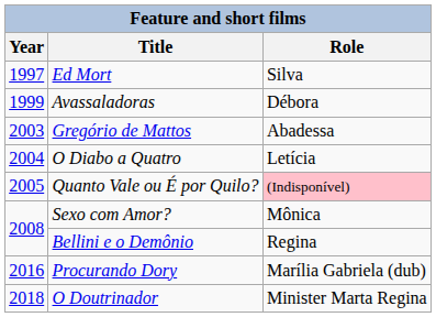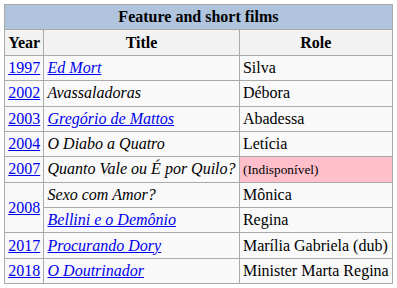 <table class="wikitable">
 <tr>
 <th colspan="5" style="background: LightSteelBlue;">Feature and short films</th>
 </tr>
 <tr>
 <th>Year</th>
 <th>Title</th>
 <th>Role</th>
 </tr>
 <tr>
 <td><a href='#'>1997</a></td>
 <td><em><a href='#'>Ed Mort</a></em></td>
 <td>Silva</td>
 </tr>
 <tr>
-<td><a href='#'>1999</a></td>
+<td><a href='#'>2002</a></td>
 <td><em>Avassaladoras</em></td>
 <td>Débora</td>
 </tr>
 <tr>
 <td><a href='#'>2003</a></td>
 <td><em><a href='#'>Gregório de Mattos</a></em></td>
 <td>Abadessa</td>
 </tr>
 <tr>
 <td><a href='#'>2004</a></td>
 <td><em>O Diabo a Quatro</em></td>
 <td>Letícia</td>
 </tr>
 <tr>
-<td><a href='#'>2005</a></td>
+<td><a href='#'>2007</a></td>
 <td><em>Quanto Vale ou É por Quilo?</em></td>
 <td style="background: pink;"><small>(Indisponível)</small></td>
 </tr>
 <tr>
 <td rowspan="2"><a href='#'>2008</a></td>
 <td><em>Sexo com Amor?</em></td>
 <td>Mônica</td>
 </tr>
 <tr>
 <td><em><a href='#'>Bellini e o Demônio</a></em></td>
 <td>Regina</td>
 </tr>
 <tr>
-<td><a href='#'>2016</a></td>
+<td><a href='#'>2017</a></td>
 <td><em><a href='#'>Procurando Dory</a></em></td>
 <td>Marília Gabriela (dub)</td>
 </tr>
 <tr>
 <td><a href='#'>2018</a></td>
 <td><em><a href='#'>O Doutrinador</a></em></td>
 <td>Minister Marta Regina</td>
 </tr>
 <tr>
 </tr>
 </table>
